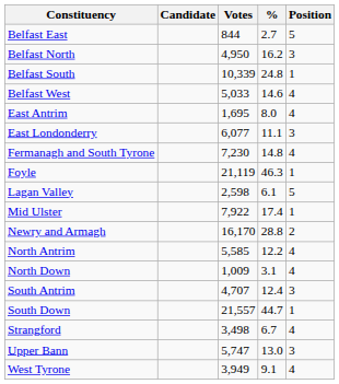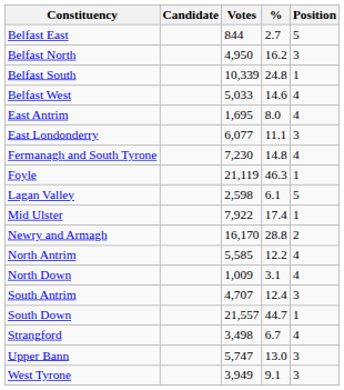 <table class="wikitable sortable">
 <tr>
 <th>Constituency</th>
 <th>Candidate</th>
 <th>Votes</th>
 <th>%</th>
 <th>Position</th>
 </tr>
 <tr>
 <td><a href='#'>Belfast East</a></td>
 <td></td>
 <td>844</td>
 <td>2.7</td>
 <td>5</td>
 </tr>
 <tr>
 <td><a href='#'>Belfast North</a></td>
 <td></td>
 <td>4,950</td>
 <td>16.2</td>
 <td>3</td>
 </tr>
 <tr>
 <td><a href='#'>Belfast South</a></td>
 <td></td>
 <td>10,339</td>
 <td>24.8</td>
 <td>1</td>
 </tr>
 <tr>
 <td><a href='#'>Belfast West</a></td>
 <td></td>
 <td>5,033</td>
 <td>14.6</td>
 <td>4</td>
 </tr>
 <tr>
 <td><a href='#'>East Antrim</a></td>
 <td></td>
 <td>1,695</td>
 <td>8.0</td>
 <td>4</td>
 </tr>
 <tr>
 <td><a href='#'>East Londonderry</a></td>
 <td></td>
 <td>6,077</td>
 <td>11.1</td>
 <td>3</td>
 </tr>
 <tr>
 <td><a href='#'>Fermanagh and South Tyrone</a></td>
 <td></td>
 <td>7,230</td>
 <td>14.8</td>
 <td>4</td>
 </tr>
 <tr>
 <td><a href='#'>Foyle</a></td>
 <td></td>
 <td>21,119</td>
 <td>46.3</td>
 <td>1</td>
 </tr>
 <tr>
 <td><a href='#'>Lagan Valley</a></td>
 <td></td>
 <td>2,598</td>
 <td>6.1</td>
 <td>5</td>
 </tr>
 <tr>
 <td><a href='#'>Mid Ulster</a></td>
 <td></td>
 <td>7,922</td>
 <td>17.4</td>
 <td>1</td>
 </tr>
 <tr>
 <td><a href='#'>Newry and Armagh</a></td>
 <td></td>
 <td>16,170</td>
 <td>28.8</td>
 <td>2</td>
 </tr>
 <tr>
 <td><a href='#'>North Antrim</a></td>
 <td></td>
 <td>5,585</td>
 <td>12.2</td>
 <td>4</td>
 </tr>
 <tr>
 <td><a href='#'>North Down</a></td>
 <td></td>
 <td>1,009</td>
 <td>3.1</td>
 <td>4</td>
 </tr>
 <tr>
 <td><a href='#'>South Antrim</a></td>
 <td></td>
 <td>4,707</td>
 <td>12.4</td>
 <td>3</td>
 </tr>
 <tr>
 <td><a href='#'>South Down</a></td>
 <td></td>
 <td>21,557</td>
 <td>44.7</td>
 <td>1</td>
 </tr>
 <tr>
 <td><a href='#'>Strangford</a></td>
 <td></td>
 <td>3,498</td>
 <td>6.7</td>
 <td>4</td>
 </tr>
 <tr>
 <td><a href='#'>Upper Bann</a></td>
 <td></td>
 <td>5,747</td>
 <td>13.0</td>
 <td>3</td>
 </tr>
 <tr>
 <td><a href='#'>West Tyrone</a></td>
 <td></td>
 <td>3,949</td>
 <td>9.1</td>
-<td>4</td>
+<td>3</td>
 </tr>
 </table>
